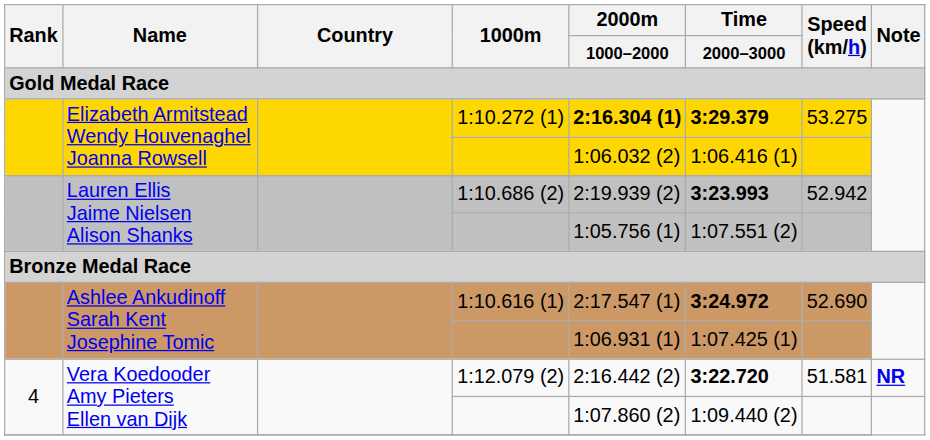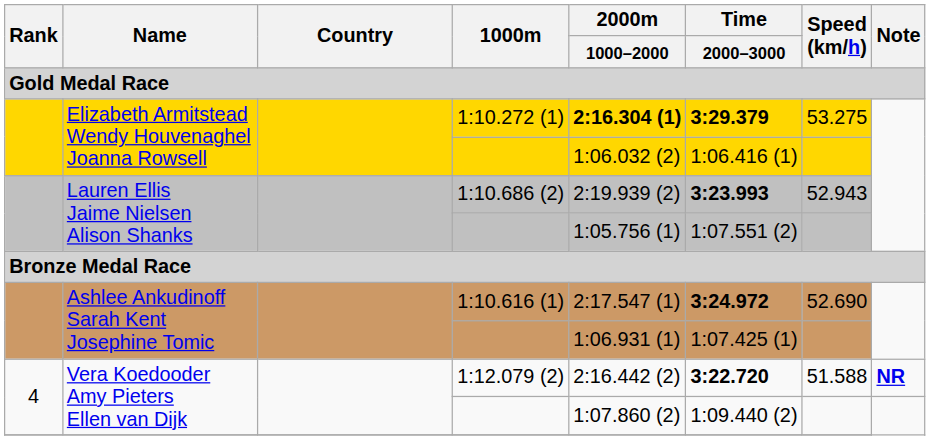 <table class="wikitable">
 <tr>
 <th rowspan=2 width=20>Rank</th>
 <th rowspan=2 width=150>Name</th>
 <th rowspan=2 width=150>Country</th>
 <th rowspan=2>1000m</th>
 <th>2000m</th>
 <th>Time</th>
 <th rowspan=2>Speed<br>(km/<a href='#'>h</a>)</th>
 <th rowspan=2>Note</th>
 </tr>
 <tr>
 <th><small>1000–2000</small></th>
 <th><small>2000–3000</small></th>
 </tr>
 <tr>
 <td colspan=8 bgcolor=d3d3d3><strong>Gold Medal Race</strong></td>
 </tr>
 <tr bgcolor=gold>
 <td rowspan=2 align=center></td>
 <td rowspan=2><a href='#'>Elizabeth Armitstead</a><br><a href='#'>Wendy Houvenaghel</a><br><a href='#'>Joanna Rowsell</a></td>
 <td rowspan=2></td>
 <td>1:10.272 (1)</td>
 <td><strong>2:16.304 (1)</strong></td>
 <td><strong>3:29.379</strong></td>
 <td>53.275</td>
 </tr>
 <tr bgcolor=gold>
 <td></td>
 <td>1:06.032 (2)</td>
 <td>1:06.416 (1)</td>
 <td></td>
 </tr>
 <tr bgcolor=silver>
 <td rowspan=2 align=center></td>
 <td rowspan=2><a href='#'>Lauren Ellis</a><br><a href='#'>Jaime Nielsen</a><br><a href='#'>Alison Shanks</a></td>
 <td rowspan=2></td>
 <td>1:10.686 (2)</td>
 <td>2:19.939 (2)</td>
 <td><strong>3:23.993</strong></td>
-<td>52.942</td>
+<td>52.943</td>
 </tr>
 <tr bgcolor=silver>
 <td></td>
 <td>1:05.756 (1)</td>
 <td>1:07.551 (2)</td>
 <td></td>
 </tr>
 <tr>
 <td colspan=8 bgcolor=d3d3d3><strong>Bronze Medal Race</strong></td>
 </tr>
 <tr bgcolor=cc9966>
 <td rowspan=2 align=center></td>
 <td rowspan=2><a href='#'>Ashlee Ankudinoff</a><br><a href='#'>Sarah Kent</a><br><a href='#'>Josephine Tomic</a></td>
 <td rowspan=2></td>
 <td>1:10.616 (1)</td>
 <td>2:17.547 (1)</td>
 <td><strong>3:24.972</strong></td>
 <td>52.690</td>
 </tr>
 <tr bgcolor=cc9966>
 <td></td>
 <td>1:06.931 (1)</td>
 <td>1:07.425 (1)</td>
 <td></td>
 </tr>
 <tr>
 <td align=center rowspan=2>4</td>
 <td rowspan=2><a href='#'>Vera Koedooder</a><br><a href='#'>Amy Pieters</a><br><a href='#'>Ellen van Dijk</a></td>
 <td rowspan=2></td>
 <td>1:12.079 (2)</td>
 <td>2:16.442 (2)</td>
 <td><strong>3:22.720</strong></td>
-<td>51.581</td>
+<td>51.588</td>
 <td><strong><a href='#'>NR</a></strong></td>
 </tr>
 <tr>
 <td></td>
 <td>1:07.860 (2)</td>
 <td>1:09.440 (2)</td>
 <td></td>
 </tr>
 <tr>
 </tr>
 </table>
